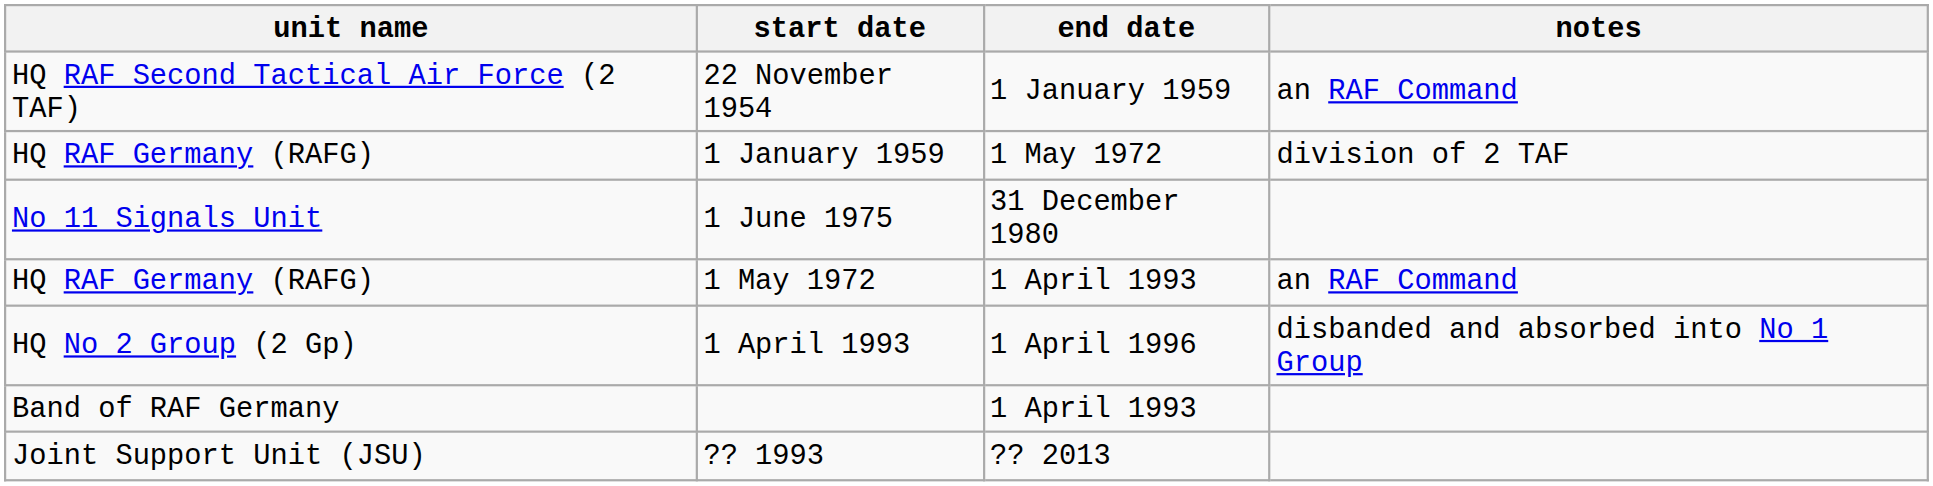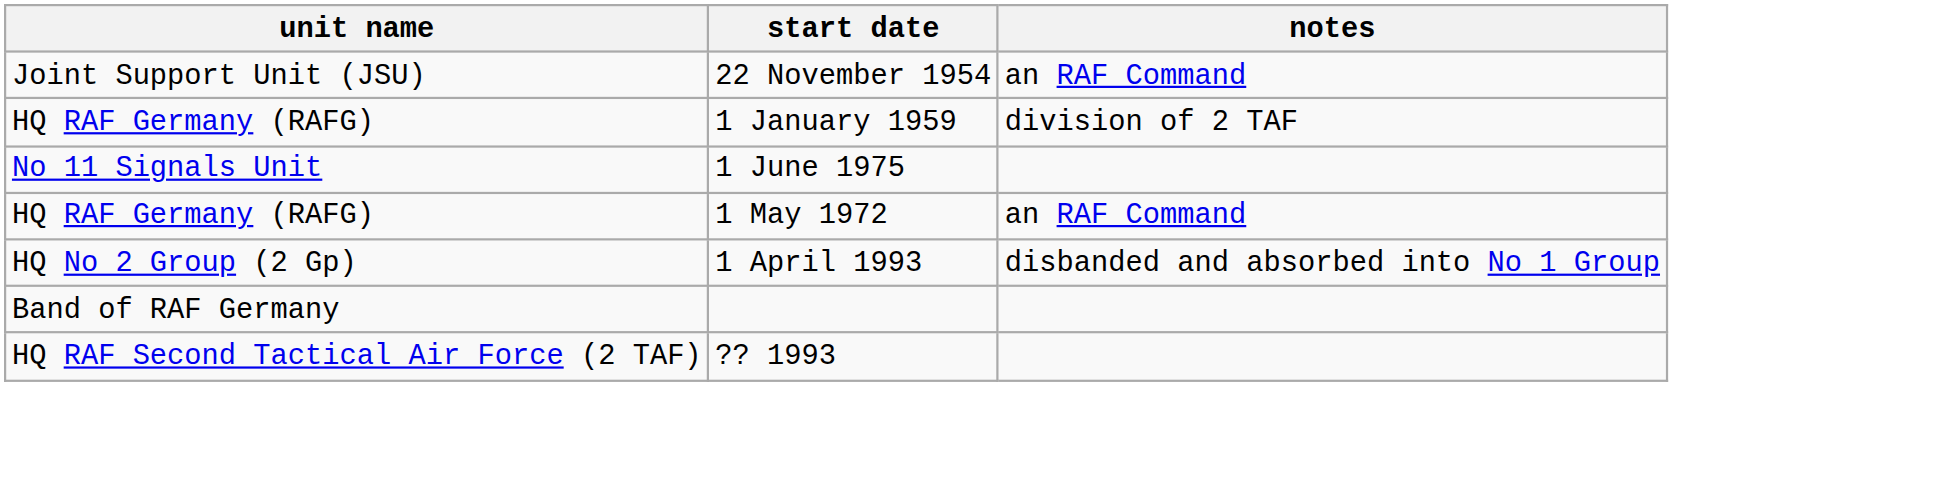 <table class="wikitable sortable">
 <tr>
 <th>unit name</th>
 <th>start date</th>
-<th>end date</th>
 <th>notes</th>
 </tr>
 <tr>
-<td>HQ <a href='#'>RAF Second Tactical Air Force</a> (2 TAF)</td>
+<td>Joint Support Unit (JSU)</td>
 <td>22 November 1954</td>
-<td>1 January 1959</td>
 <td>an <a href='#'>RAF Command</a></td>
 </tr>
 <tr>
 <td>HQ <a href='#'>RAF Germany</a> (RAFG)</td>
 <td>1 January 1959</td>
-<td>1 May 1972</td>
 <td>division of 2 TAF</td>
 </tr>
 <tr>
 <td><a href='#'>No 11 Signals Unit</a></td>
 <td>1 June 1975</td>
-<td>31 December 1980</td>
 <td></td>
 </tr>
 <tr>
 <td>HQ <a href='#'>RAF Germany</a> (RAFG)</td>
 <td>1 May 1972</td>
-<td>1 April 1993</td>
 <td>an <a href='#'>RAF Command</a></td>
 </tr>
 <tr>
 <td>HQ <a href='#'>No 2 Group</a> (2 Gp)</td>
 <td>1 April 1993</td>
-<td>1 April 1996</td>
 <td>disbanded and absorbed into <a href='#'>No 1 Group</a></td>
 </tr>
 <tr>
 <td>Band of RAF Germany</td>
 <td></td>
-<td>1 April 1993</td>
 <td></td>
 </tr>
 <tr>
-<td>Joint Support Unit (JSU)</td>
+<td>HQ <a href='#'>RAF Second Tactical Air Force</a> (2 TAF)</td>
 <td>?? 1993</td>
-<td>?? 2013</td>
 <td></td>
 </tr>
 </table>
